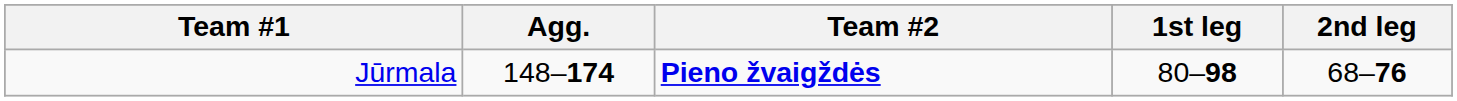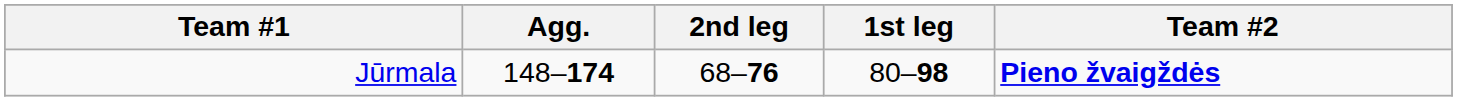 <table class=wikitable style="text-align:center">
 <tr>
 <th width=250>Team #1</th>
 <th width=100>Agg.</th>
+<th width=88>2nd leg</th>
+<th width=88>1st leg</th>
 <th width=250>Team #2</th>
-<th width=88>1st leg</th>
-<th width=88>2nd leg</th>
 </tr>
 <tr>
 <td align=right><a href='#'>Jūrmala</a> </td>
 <td>148–<strong>174</strong></td>
+<td>68–<strong>76</strong></td>
+<td>80–<strong>98</strong></td>
 <td align=left> <strong><a href='#'>Pieno žvaigždės</a></strong></td>
-<td>80–<strong>98</strong></td>
-<td>68–<strong>76</strong></td>
 </tr>
 </table>
